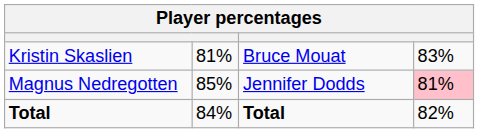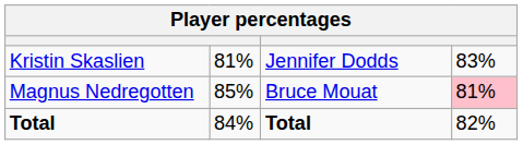 <table class="wikitable">
 <tr>
 <th colspan=4 width=400>Player percentages</th>
 </tr>
 <tr>
 <th colspan=2 width=200 style="white-space:nowrap;"></th>
 <th colspan=2 width=200 style="white-space:nowrap;"></th>
 </tr>
 <tr>
 <td><a href='#'>Kristin Skaslien</a></td>
 <td>81%</td>
-<td><a href='#'>Bruce Mouat</a></td>
+<td><a href='#'>Jennifer Dodds</a></td>
 <td>83%</td>
 </tr>
 <tr>
 <td><a href='#'>Magnus Nedregotten</a></td>
 <td>85%</td>
-<td><a href='#'>Jennifer Dodds</a></td>
+<td><a href='#'>Bruce Mouat</a></td>
 <td style="background: pink;">81%</td>
 </tr>
 <tr>
 <td><strong>Total</strong></td>
 <td>84%</td>
 <td><strong>Total</strong></td>
 <td>82%</td>
 </tr>
 </table>
